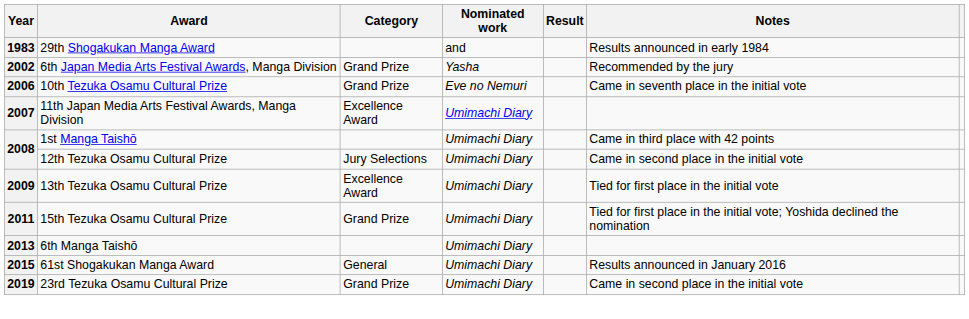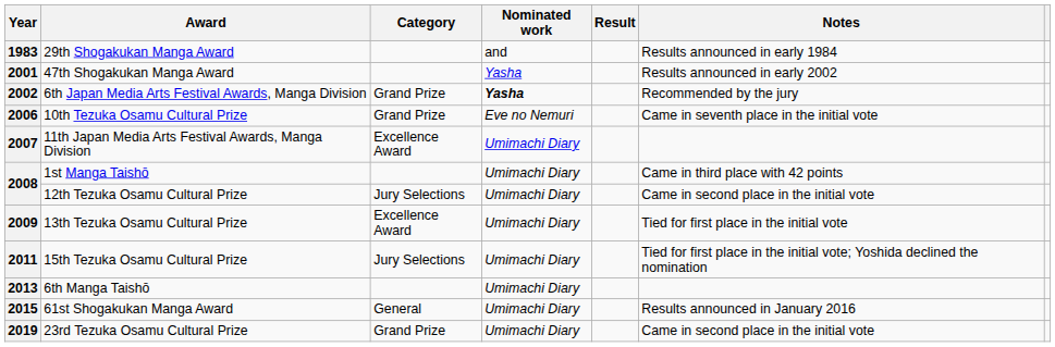 <table class="wikitable sortable plainrowheaders">
 <tr>
 <th scope="col">Year</th>
 <th scope="col">Award</th>
 <th scope="col">Category</th>
 <th scope="col">Nominated work</th>
 <th scope="col">Result</th>
 <th scope="col" class="unsortable">Notes</th>
 <th scope="col" class="unsortable"></th>
 </tr>
 <tr>
 <th scope="row">1983</th>
 <td data-sort-value="Shogakukan Manga Award">29th <a href='#'>Shogakukan Manga Award</a></td>
 <td><a href='#'></a></td>
 <td> and </td>
 <td></td>
 <td>Results announced in early 1984</td>
 <td style="text-align:center;"></td>
 </tr>
 <tr>
+<th scope="row">2001</th>
+<td data-sort-value="Shogakukan Manga Award">47th Shogakukan Manga Award</td>
+<td></td>
+<td><em><a href='#'>Yasha</a></em></td>
+<td></td>
+<td>Results announced in early 2002</td>
+<td style="text-align:center;"></td>
+</tr>
+<tr>
 <th scope="row">2002</th>
 <td data-sort-value="Japan Media Arts Festival">6th <a href='#'>Japan Media Arts Festival Awards</a>, Manga Division</td>
 <td>Grand Prize</td>
-<td><em>Yasha</em></td>
+<td><strong><em>Yasha</em></strong></td>
 <td></td>
 <td>Recommended by the jury</td>
 <td style="text-align:center;"></td>
 </tr>
 <tr>
 <th scope="row">2006</th>
 <td data-sort-value="Tezuka Osamu Cultural Prize">10th <a href='#'>Tezuka Osamu Cultural Prize</a></td>
 <td>Grand Prize</td>
 <td><em>Eve no Nemuri</em></td>
 <td></td>
 <td>Came in seventh place in the initial vote</td>
 <td style="text-align:center;"></td>
 </tr>
 <tr>
 <th scope="row">2007</th>
 <td data-sort-value="Japan Media Arts Festival">11th Japan Media Arts Festival Awards, Manga Division</td>
 <td>Excellence Award</td>
 <td><em><a href='#'>Umimachi Diary</a></em></td>
 <td></td>
 <td></td>
 <td style="text-align:center;"></td>
 </tr>
 <tr>
 <th rowspan="2" scope="row">2008</th>
 <td data-sort-value="Manga Taishō">1st <a href='#'>Manga Taishō</a></td>
 <td></td>
 <td><em>Umimachi Diary</em></td>
 <td></td>
 <td>Came in third place with 42 points</td>
 <td style="text-align:center;"></td>
 </tr>
 <tr>
 <td data-sort-value="Tezuka Osamu Cultural Prize">12th Tezuka Osamu Cultural Prize</td>
 <td>Jury Selections</td>
 <td><em>Umimachi Diary</em></td>
 <td></td>
 <td>Came in second place in the initial vote</td>
 <td style="text-align:center;"></td>
 </tr>
 <tr>
 <th scope="row">2009</th>
 <td data-sort-value="Tezuka Osamu Cultural Prize">13th Tezuka Osamu Cultural Prize</td>
 <td>Excellence Award</td>
 <td><em>Umimachi Diary</em></td>
 <td></td>
 <td>Tied for first place in the initial vote</td>
 <td style="text-align:center;"></td>
 </tr>
 <tr>
 <th scope="row">2011</th>
 <td data-sort-value="Tezuka Osamu Cultural Prize">15th Tezuka Osamu Cultural Prize</td>
-<td>Grand Prize</td>
+<td>Jury Selections</td>
 <td><em>Umimachi Diary</em></td>
 <td></td>
 <td>Tied for first place in the initial vote; Yoshida declined the nomination</td>
 <td style="text-align:center;"></td>
 </tr>
 <tr>
 <th scope="row">2013</th>
 <td data-sort-value="Manga Taishō">6th Manga Taishō</td>
 <td></td>
 <td><em>Umimachi Diary</em></td>
 <td></td>
 <td></td>
 <td style="text-align:center;"></td>
 </tr>
 <tr>
 <th scope="row">2015</th>
 <td data-sort-value="Shogakukan Manga Award">61st Shogakukan Manga Award</td>
 <td>General</td>
 <td><em>Umimachi Diary</em></td>
 <td></td>
 <td>Results announced in January 2016</td>
 <td style="text-align:center;"></td>
 </tr>
 <tr>
 <th scope="row">2019</th>
 <td data-sort-value="Tezuka Osamu Cultural Prize">23rd Tezuka Osamu Cultural Prize</td>
 <td>Grand Prize</td>
 <td><em>Umimachi Diary</em></td>
 <td></td>
 <td>Came in second place in the initial vote</td>
 <td style="text-align:center;"></td>
 </tr>
 </table>
